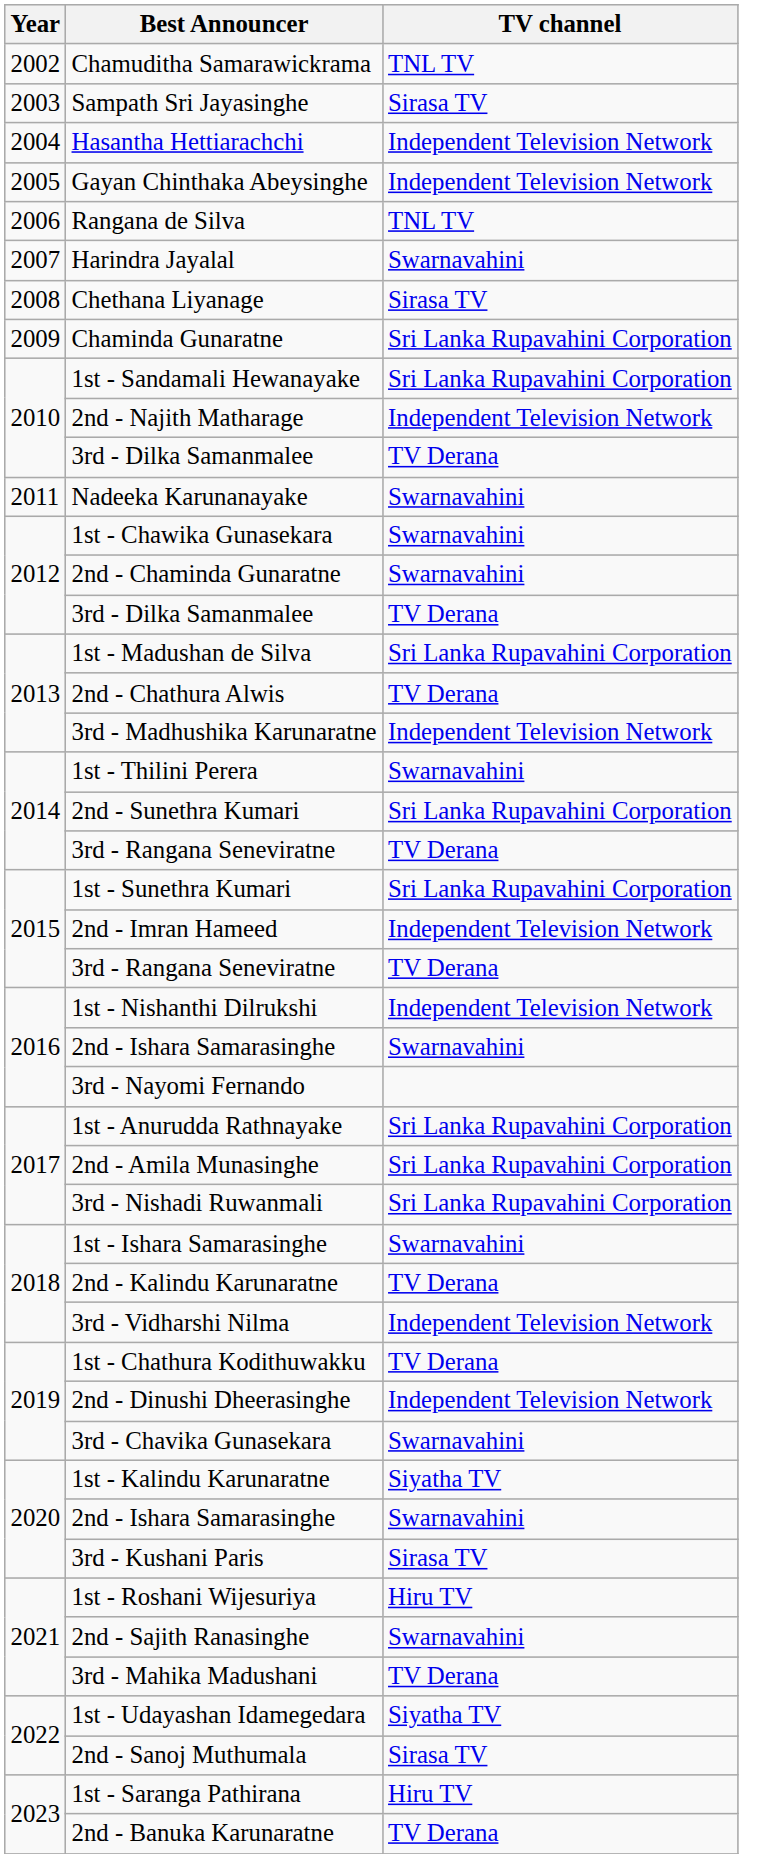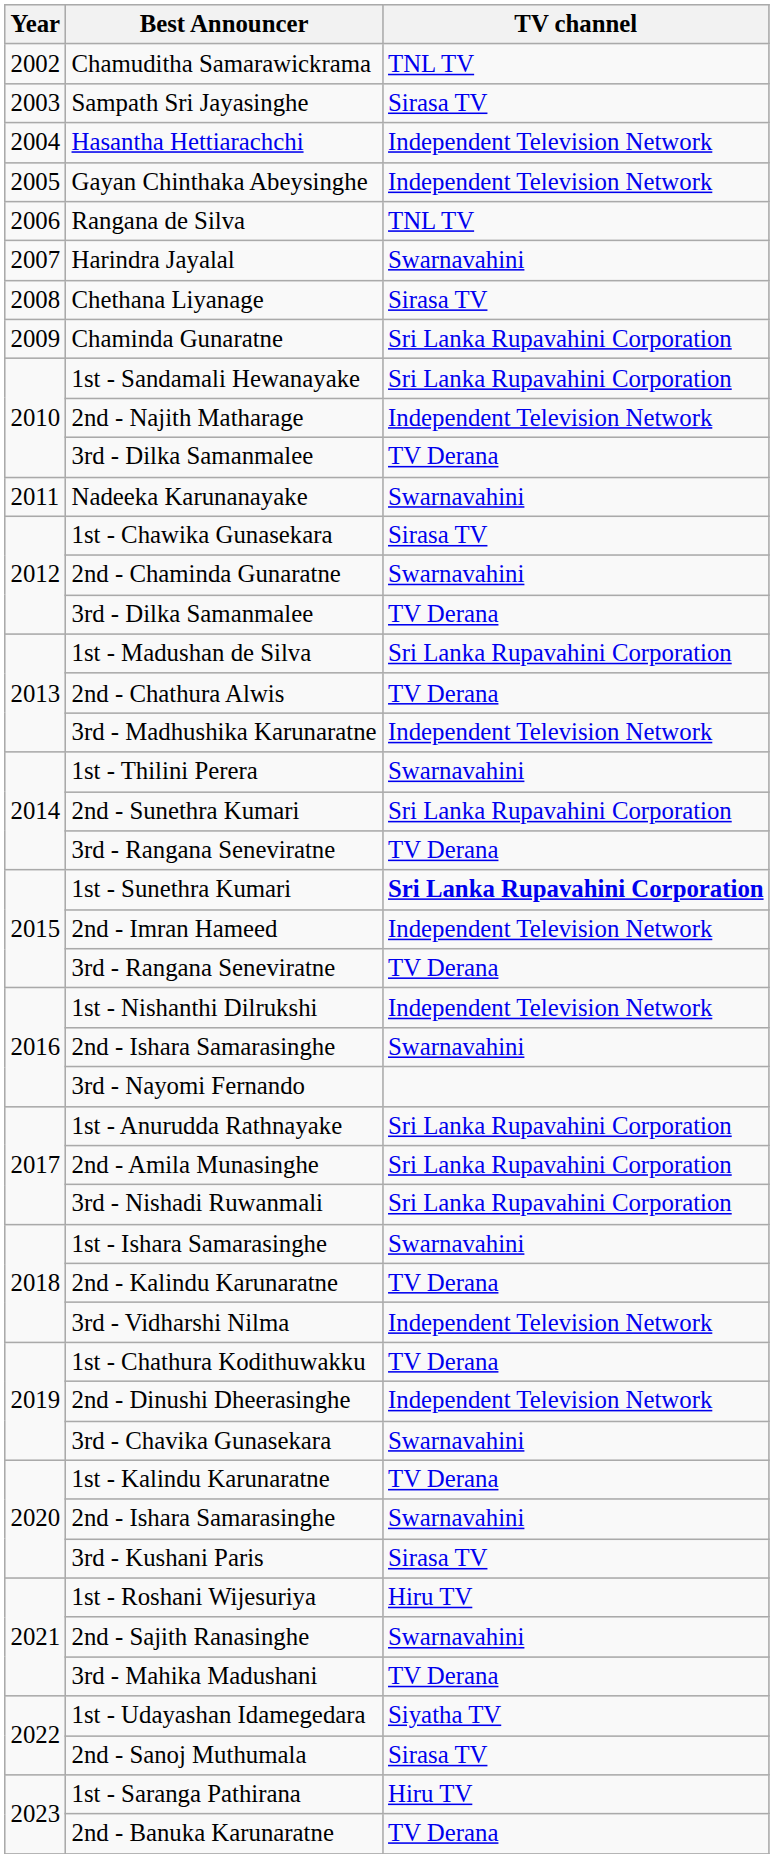 <table class="wikitable">
 <tr>
 <th>Year</th>
 <th>Best Announcer</th>
 <th>TV channel</th>
 </tr>
 <tr>
 <td>2002</td>
 <td>Chamuditha Samarawickrama</td>
 <td><a href='#'>TNL TV</a></td>
 </tr>
 <tr>
 <td>2003</td>
 <td>Sampath Sri Jayasinghe</td>
 <td><a href='#'>Sirasa TV</a></td>
 </tr>
 <tr>
 <td>2004</td>
 <td><a href='#'>Hasantha Hettiarachchi</a></td>
 <td><a href='#'>Independent Television Network</a></td>
 </tr>
 <tr>
 <td>2005</td>
 <td>Gayan Chinthaka Abeysinghe</td>
 <td><a href='#'>Independent Television Network</a></td>
 </tr>
 <tr>
 <td>2006</td>
 <td>Rangana de Silva</td>
 <td><a href='#'>TNL TV</a></td>
 </tr>
 <tr>
 <td>2007</td>
 <td>Harindra Jayalal</td>
 <td><a href='#'>Swarnavahini</a></td>
 </tr>
 <tr>
 <td>2008</td>
 <td>Chethana Liyanage</td>
 <td><a href='#'>Sirasa TV</a></td>
 </tr>
 <tr>
 <td>2009</td>
 <td>Chaminda Gunaratne</td>
 <td><a href='#'>Sri Lanka Rupavahini Corporation</a></td>
 </tr>
 <tr>
 <td rowspan="3">2010</td>
 <td>1st - Sandamali Hewanayake</td>
 <td><a href='#'>Sri Lanka Rupavahini Corporation</a></td>
 </tr>
 <tr>
 <td>2nd - Najith Matharage</td>
 <td><a href='#'>Independent Television Network</a></td>
 </tr>
 <tr>
 <td>3rd - Dilka Samanmalee</td>
 <td><a href='#'>TV Derana</a></td>
 </tr>
 <tr>
 <td>2011</td>
 <td>Nadeeka Karunanayake</td>
 <td><a href='#'>Swarnavahini</a></td>
 </tr>
 <tr>
 <td rowspan="3">2012</td>
 <td>1st - Chawika Gunasekara</td>
-<td><a href='#'>Swarnavahini</a></td>
+<td><a href='#'>Sirasa TV</a></td>
 </tr>
 <tr>
 <td>2nd - Chaminda Gunaratne</td>
 <td><a href='#'>Swarnavahini</a></td>
 </tr>
 <tr>
 <td>3rd - Dilka Samanmalee</td>
 <td><a href='#'>TV Derana</a></td>
 </tr>
 <tr>
 <td rowspan="3">2013</td>
 <td>1st - Madushan de Silva</td>
 <td><a href='#'>Sri Lanka Rupavahini Corporation</a></td>
 </tr>
 <tr>
 <td>2nd - Chathura Alwis</td>
 <td><a href='#'>TV Derana</a></td>
 </tr>
 <tr>
 <td>3rd - Madhushika Karunaratne</td>
 <td><a href='#'>Independent Television Network</a></td>
 </tr>
 <tr>
 <td rowspan="3">2014</td>
 <td>1st - Thilini Perera</td>
 <td><a href='#'>Swarnavahini</a></td>
 </tr>
 <tr>
 <td>2nd - Sunethra Kumari</td>
 <td><a href='#'>Sri Lanka Rupavahini Corporation</a></td>
 </tr>
 <tr>
 <td>3rd - Rangana Seneviratne</td>
 <td><a href='#'>TV Derana</a></td>
 </tr>
 <tr>
 <td rowspan="3">2015</td>
 <td>1st - Sunethra Kumari</td>
-<td><a href='#'>Sri Lanka Rupavahini Corporation</a></td>
+<td><strong><a href='#'>Sri Lanka Rupavahini Corporation</a></strong></td>
 </tr>
 <tr>
 <td>2nd - Imran Hameed</td>
 <td><a href='#'>Independent Television Network</a></td>
 </tr>
 <tr>
 <td>3rd - Rangana Seneviratne</td>
 <td><a href='#'>TV Derana</a></td>
 </tr>
 <tr>
 <td rowspan="3">2016</td>
 <td>1st - Nishanthi Dilrukshi</td>
 <td><a href='#'>Independent Television Network</a></td>
 </tr>
 <tr>
 <td>2nd - Ishara Samarasinghe</td>
 <td><a href='#'>Swarnavahini</a></td>
 </tr>
 <tr>
 <td>3rd - Nayomi Fernando</td>
 <td></td>
 </tr>
 <tr>
 <td rowspan="3">2017</td>
 <td>1st - Anurudda Rathnayake</td>
 <td><a href='#'>Sri Lanka Rupavahini Corporation</a></td>
 </tr>
 <tr>
 <td>2nd - Amila Munasinghe</td>
 <td><a href='#'>Sri Lanka Rupavahini Corporation</a></td>
 </tr>
 <tr>
 <td>3rd - Nishadi Ruwanmali</td>
 <td><a href='#'>Sri Lanka Rupavahini Corporation</a></td>
 </tr>
 <tr>
 <td rowspan="3">2018</td>
 <td>1st - Ishara Samarasinghe</td>
 <td><a href='#'>Swarnavahini</a></td>
 </tr>
 <tr>
 <td>2nd - Kalindu Karunaratne</td>
 <td><a href='#'>TV Derana</a></td>
 </tr>
 <tr>
 <td>3rd - Vidharshi Nilma</td>
 <td><a href='#'>Independent Television Network</a></td>
 </tr>
 <tr>
 <td rowspan="3">2019</td>
 <td>1st - Chathura Kodithuwakku</td>
 <td><a href='#'>TV Derana</a></td>
 </tr>
 <tr>
 <td>2nd - Dinushi Dheerasinghe</td>
 <td><a href='#'>Independent Television Network</a></td>
 </tr>
 <tr>
 <td>3rd - Chavika Gunasekara</td>
 <td><a href='#'>Swarnavahini</a></td>
 </tr>
 <tr>
 <td rowspan="3">2020 </td>
 <td>1st - Kalindu Karunaratne</td>
-<td><a href='#'>Siyatha TV</a></td>
+<td><a href='#'>TV Derana</a></td>
 </tr>
 <tr>
 <td>2nd - Ishara Samarasinghe</td>
 <td><a href='#'>Swarnavahini</a></td>
 </tr>
 <tr>
 <td>3rd - Kushani Paris</td>
 <td><a href='#'>Sirasa TV</a></td>
 </tr>
 <tr>
 <td rowspan="3">2021</td>
 <td>1st - Roshani Wijesuriya</td>
 <td><a href='#'>Hiru TV</a></td>
 </tr>
 <tr>
 <td>2nd - Sajith Ranasinghe</td>
 <td><a href='#'>Swarnavahini</a></td>
 </tr>
 <tr>
 <td>3rd - Mahika Madushani</td>
 <td><a href='#'>TV Derana</a></td>
 </tr>
 <tr>
 <td rowspan="2">2022</td>
 <td>1st - Udayashan Idamegedara</td>
 <td><a href='#'>Siyatha TV</a></td>
 </tr>
 <tr>
 <td>2nd - Sanoj Muthumala</td>
 <td><a href='#'>Sirasa TV</a></td>
 </tr>
 <tr>
 <td rowspan="2">2023</td>
 <td>1st - Saranga Pathirana</td>
 <td><a href='#'>Hiru TV</a></td>
 </tr>
 <tr>
 <td>2nd - Banuka Karunaratne</td>
 <td><a href='#'>TV Derana</a></td>
 </tr>
 </table>
